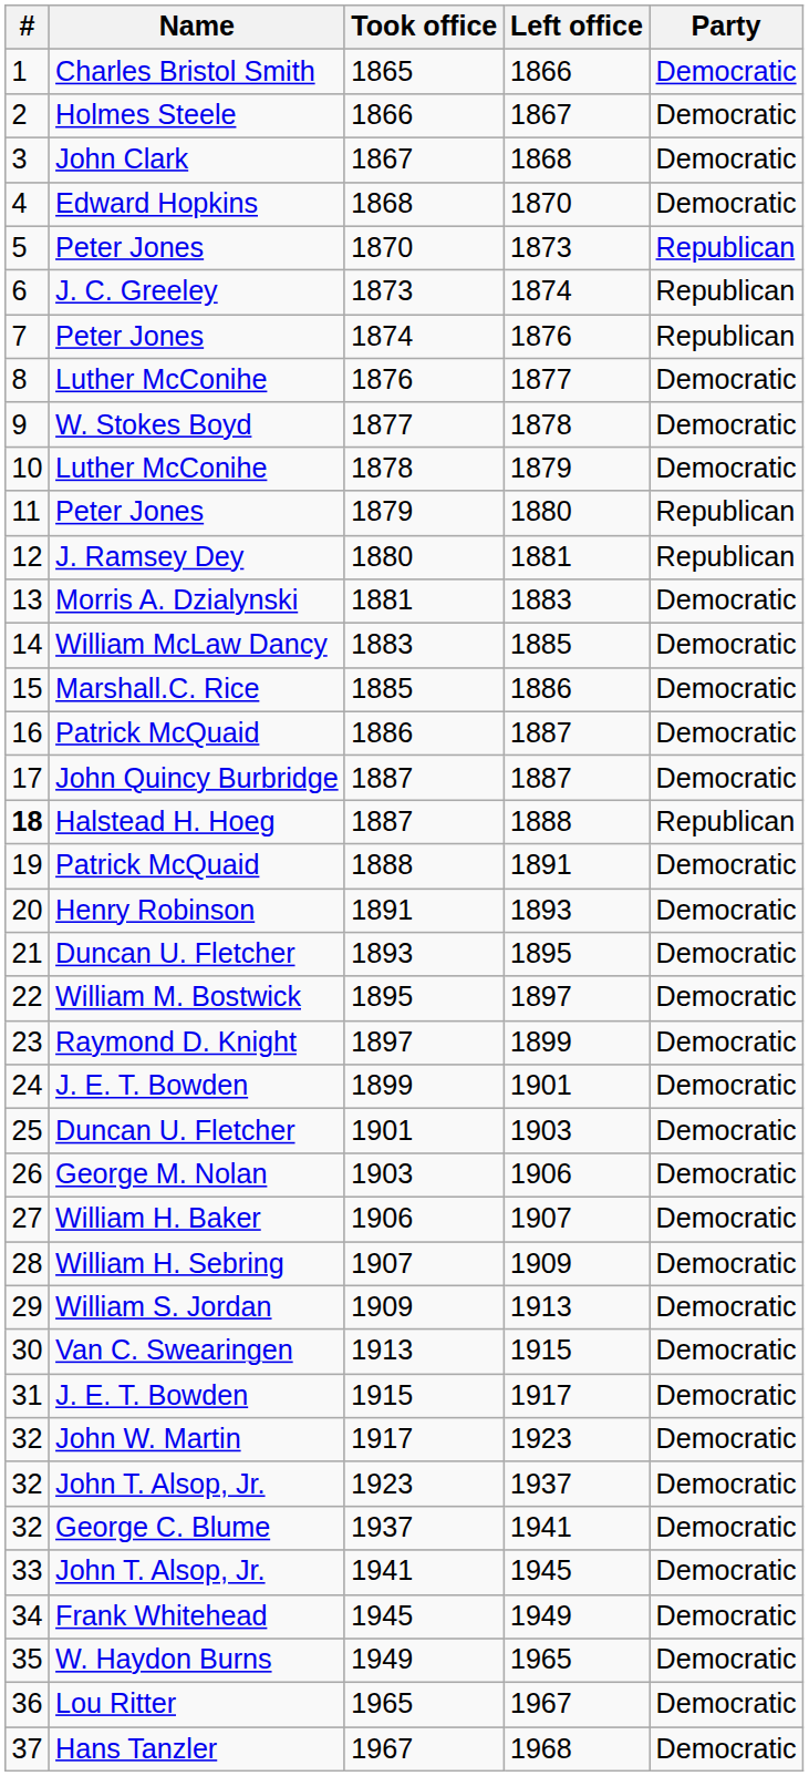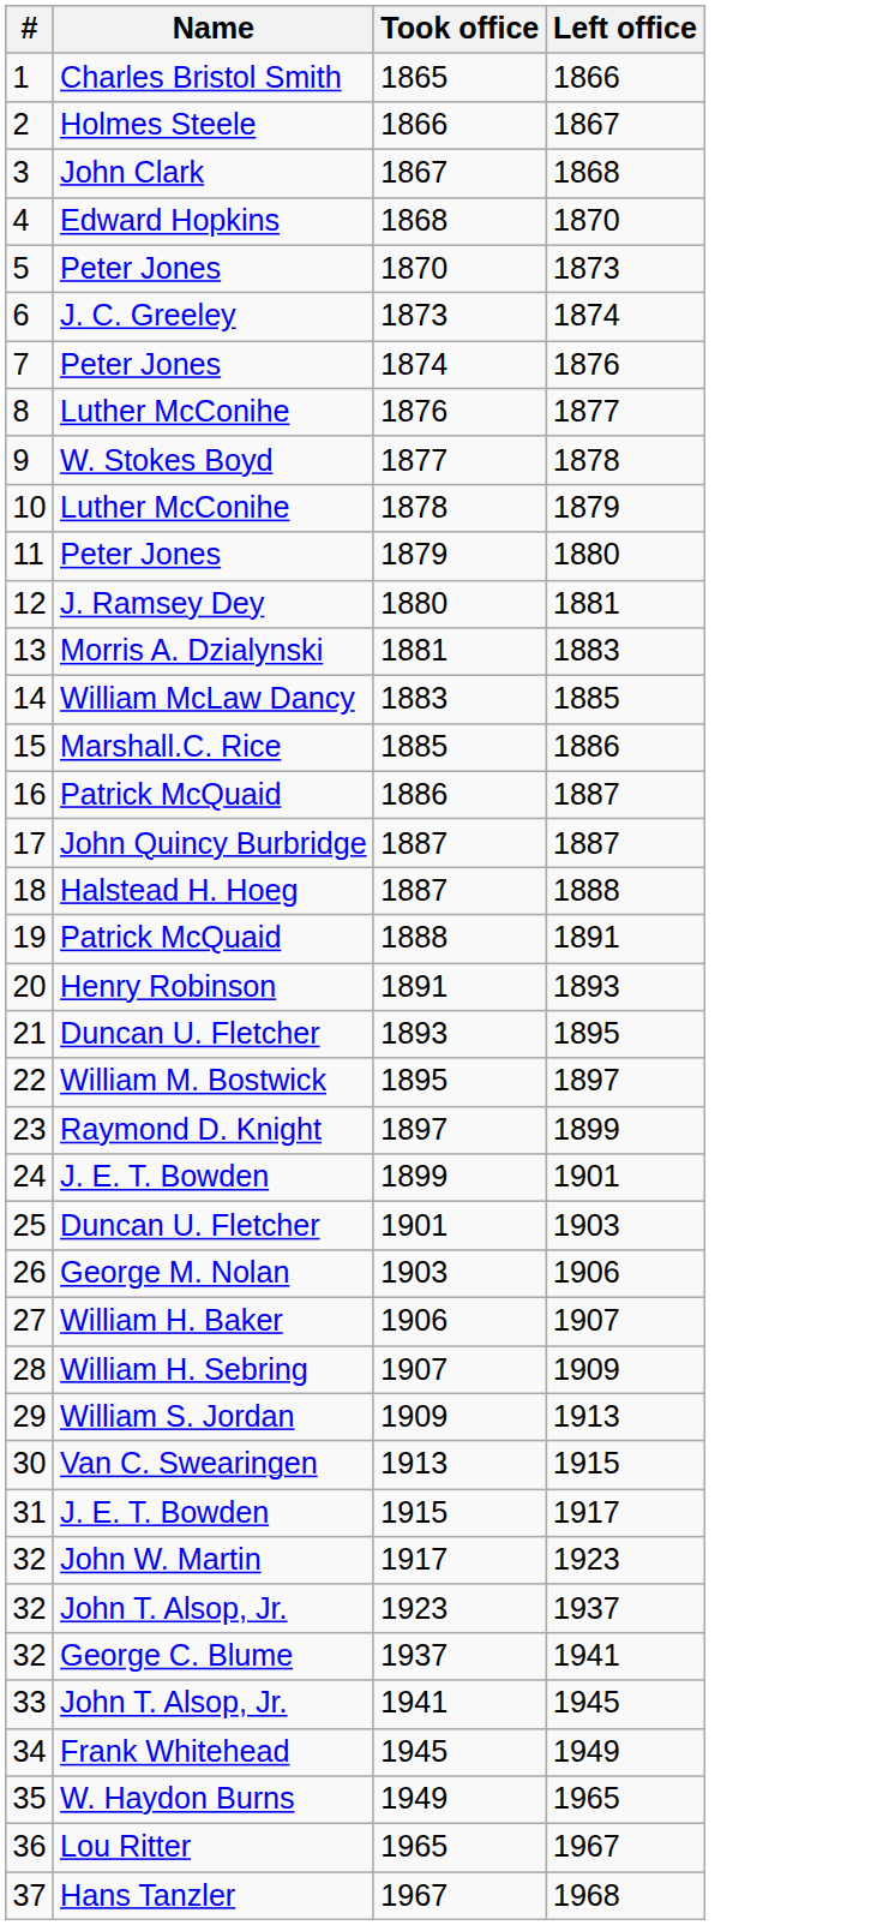 <table class = "wikitable">
 <tr>
 <th>#</th>
 <th>Name</th>
 <th>Took office</th>
 <th>Left office</th>
-<th>Party</th>
 </tr>
 <tr>
 <td>1</td>
 <td><a href='#'>Charles Bristol Smith</a></td>
 <td>1865</td>
 <td>1866</td>
-<td><a href='#'>Democratic</a></td>
 </tr>
 <tr>
 <td>2</td>
 <td><a href='#'>Holmes Steele</a></td>
 <td>1866</td>
 <td>1867</td>
-<td>Democratic</td>
 </tr>
 <tr>
 <td>3</td>
 <td><a href='#'>John Clark</a></td>
 <td>1867</td>
 <td>1868</td>
-<td>Democratic</td>
 </tr>
 <tr>
 <td>4</td>
 <td><a href='#'>Edward Hopkins</a></td>
 <td>1868</td>
 <td>1870</td>
-<td>Democratic</td>
 </tr>
 <tr>
 <td>5</td>
 <td><a href='#'>Peter Jones</a></td>
 <td>1870</td>
 <td>1873</td>
-<td><a href='#'>Republican</a></td>
 </tr>
 <tr>
 <td>6</td>
 <td><a href='#'>J. C. Greeley</a></td>
 <td>1873</td>
 <td>1874</td>
-<td>Republican</td>
 </tr>
 <tr>
 <td>7</td>
 <td><a href='#'>Peter Jones</a></td>
 <td>1874</td>
 <td>1876</td>
-<td>Republican</td>
 </tr>
 <tr>
 <td>8</td>
 <td><a href='#'>Luther McConihe</a></td>
 <td>1876</td>
 <td>1877</td>
-<td>Democratic</td>
 </tr>
 <tr>
 <td>9</td>
 <td><a href='#'>W. Stokes Boyd</a></td>
 <td>1877</td>
 <td>1878</td>
-<td>Democratic</td>
 </tr>
 <tr>
 <td>10</td>
 <td><a href='#'>Luther McConihe</a></td>
 <td>1878</td>
 <td>1879</td>
-<td>Democratic</td>
 </tr>
 <tr>
 <td>11</td>
 <td><a href='#'>Peter Jones</a></td>
 <td>1879</td>
 <td>1880</td>
-<td>Republican</td>
 </tr>
 <tr>
 <td>12</td>
 <td><a href='#'>J. Ramsey Dey</a></td>
 <td>1880</td>
 <td>1881</td>
-<td>Republican</td>
 </tr>
 <tr>
 <td>13</td>
 <td><a href='#'>Morris A. Dzialynski</a></td>
 <td>1881</td>
 <td>1883</td>
-<td>Democratic</td>
 </tr>
 <tr>
 <td>14</td>
 <td><a href='#'>William McLaw Dancy</a></td>
 <td>1883</td>
 <td>1885</td>
-<td>Democratic</td>
 </tr>
 <tr>
 <td>15</td>
 <td><a href='#'>Marshall.C. Rice</a></td>
 <td>1885</td>
 <td>1886</td>
-<td>Democratic</td>
 </tr>
 <tr>
 <td>16</td>
 <td><a href='#'>Patrick McQuaid</a></td>
 <td>1886</td>
 <td>1887</td>
-<td>Democratic</td>
 </tr>
 <tr>
 <td>17</td>
 <td><a href='#'>John Quincy Burbridge</a></td>
 <td>1887</td>
 <td>1887</td>
-<td>Democratic</td>
 </tr>
 <tr>
-<td><strong>18</strong></td>
+<td>18</td>
 <td><a href='#'>Halstead H. Hoeg</a></td>
 <td>1887</td>
 <td>1888</td>
-<td>Republican</td>
 </tr>
 <tr>
 <td>19</td>
 <td><a href='#'>Patrick McQuaid</a></td>
 <td>1888</td>
 <td>1891</td>
-<td>Democratic</td>
 </tr>
 <tr>
 <td>20</td>
 <td><a href='#'>Henry Robinson</a></td>
 <td>1891</td>
 <td>1893</td>
-<td>Democratic</td>
 </tr>
 <tr>
 <td>21</td>
 <td><a href='#'>Duncan U. Fletcher</a></td>
 <td>1893</td>
 <td>1895</td>
-<td>Democratic</td>
 </tr>
 <tr>
 <td>22</td>
 <td><a href='#'>William M. Bostwick</a></td>
 <td>1895</td>
 <td>1897</td>
-<td>Democratic</td>
 </tr>
 <tr>
 <td>23</td>
 <td><a href='#'>Raymond D. Knight</a></td>
 <td>1897</td>
 <td>1899</td>
-<td>Democratic</td>
 </tr>
 <tr>
 <td>24</td>
 <td><a href='#'>J. E. T. Bowden</a></td>
 <td>1899</td>
 <td>1901</td>
-<td>Democratic</td>
 </tr>
 <tr>
 <td>25</td>
 <td><a href='#'>Duncan U. Fletcher</a></td>
 <td>1901</td>
 <td>1903</td>
-<td>Democratic</td>
 </tr>
 <tr>
 <td>26</td>
 <td><a href='#'>George M. Nolan</a></td>
 <td>1903</td>
 <td>1906</td>
-<td>Democratic</td>
 </tr>
 <tr>
 <td>27</td>
 <td><a href='#'>William H. Baker</a></td>
 <td>1906</td>
 <td>1907</td>
-<td>Democratic</td>
 </tr>
 <tr>
 <td>28</td>
 <td><a href='#'>William H. Sebring</a></td>
 <td>1907</td>
 <td>1909</td>
-<td>Democratic</td>
 </tr>
 <tr>
 <td>29</td>
 <td><a href='#'>William S. Jordan</a></td>
 <td>1909</td>
 <td>1913</td>
-<td>Democratic</td>
 </tr>
 <tr>
 <td>30</td>
 <td><a href='#'>Van C. Swearingen</a></td>
 <td>1913</td>
 <td>1915</td>
-<td>Democratic</td>
 </tr>
 <tr>
 <td>31</td>
 <td><a href='#'>J. E. T. Bowden</a></td>
 <td>1915</td>
 <td>1917</td>
-<td>Democratic</td>
 </tr>
 <tr>
 <td>32</td>
 <td><a href='#'>John W. Martin</a></td>
 <td>1917</td>
 <td>1923</td>
-<td>Democratic</td>
 </tr>
 <tr>
 <td>32</td>
 <td><a href='#'>John T. Alsop, Jr.</a></td>
 <td>1923</td>
 <td>1937</td>
-<td>Democratic</td>
 </tr>
 <tr>
 <td>32</td>
 <td><a href='#'>George C. Blume</a></td>
 <td>1937</td>
 <td>1941</td>
-<td>Democratic</td>
 </tr>
 <tr>
 <td>33</td>
 <td><a href='#'>John T. Alsop, Jr.</a></td>
 <td>1941</td>
 <td>1945</td>
-<td>Democratic</td>
 </tr>
 <tr>
 <td>34</td>
 <td><a href='#'>Frank Whitehead</a></td>
 <td>1945</td>
 <td>1949</td>
-<td>Democratic</td>
 </tr>
 <tr>
 <td>35</td>
 <td><a href='#'>W. Haydon Burns</a></td>
 <td>1949</td>
 <td>1965</td>
-<td>Democratic</td>
 </tr>
 <tr>
 <td>36</td>
 <td><a href='#'>Lou Ritter</a></td>
 <td>1965</td>
 <td>1967</td>
-<td>Democratic</td>
 </tr>
 <tr>
 <td>37</td>
 <td><a href='#'>Hans Tanzler</a></td>
 <td>1967</td>
 <td>1968</td>
-<td>Democratic</td>
 </tr>
 </table>
